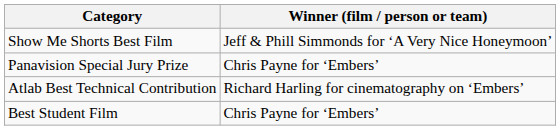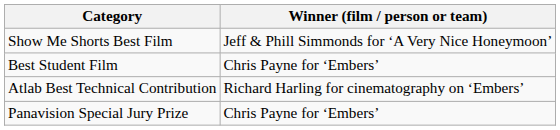 <table class="wikitable">
 <tr>
 <th>Category</th>
 <th>Winner (film / person or team)</th>
 </tr>
 <tr>
 <td>Show Me Shorts Best Film</td>
 <td>Jeff & Phill Simmonds for ‘A Very Nice Honeymoon’</td>
 </tr>
 <tr>
-<td>Panavision Special Jury Prize</td>
+<td>Best Student Film</td>
 <td>Chris Payne for ‘Embers’</td>
 </tr>
 <tr>
 <td>Atlab Best Technical Contribution</td>
 <td>Richard Harling for cinematography on ‘Embers’</td>
 </tr>
 <tr>
-<td>Best Student Film</td>
+<td>Panavision Special Jury Prize</td>
 <td>Chris Payne for ‘Embers’</td>
 </tr>
 </table>
